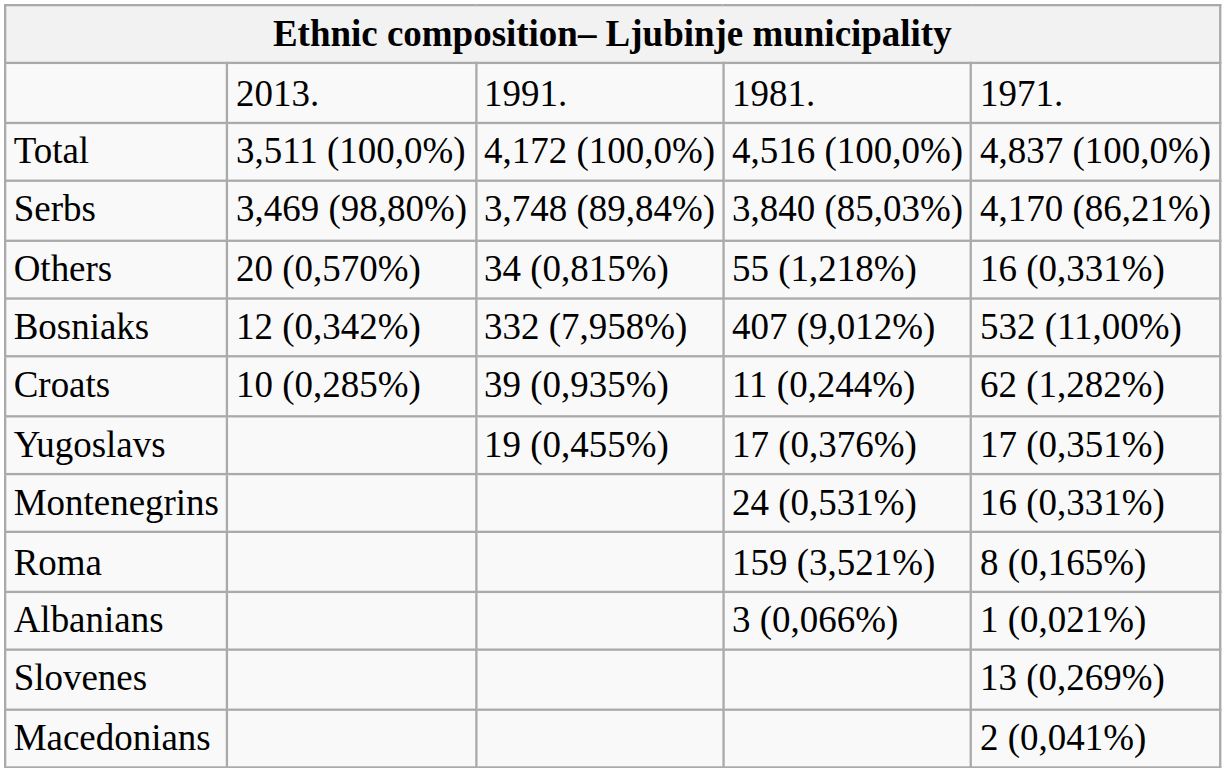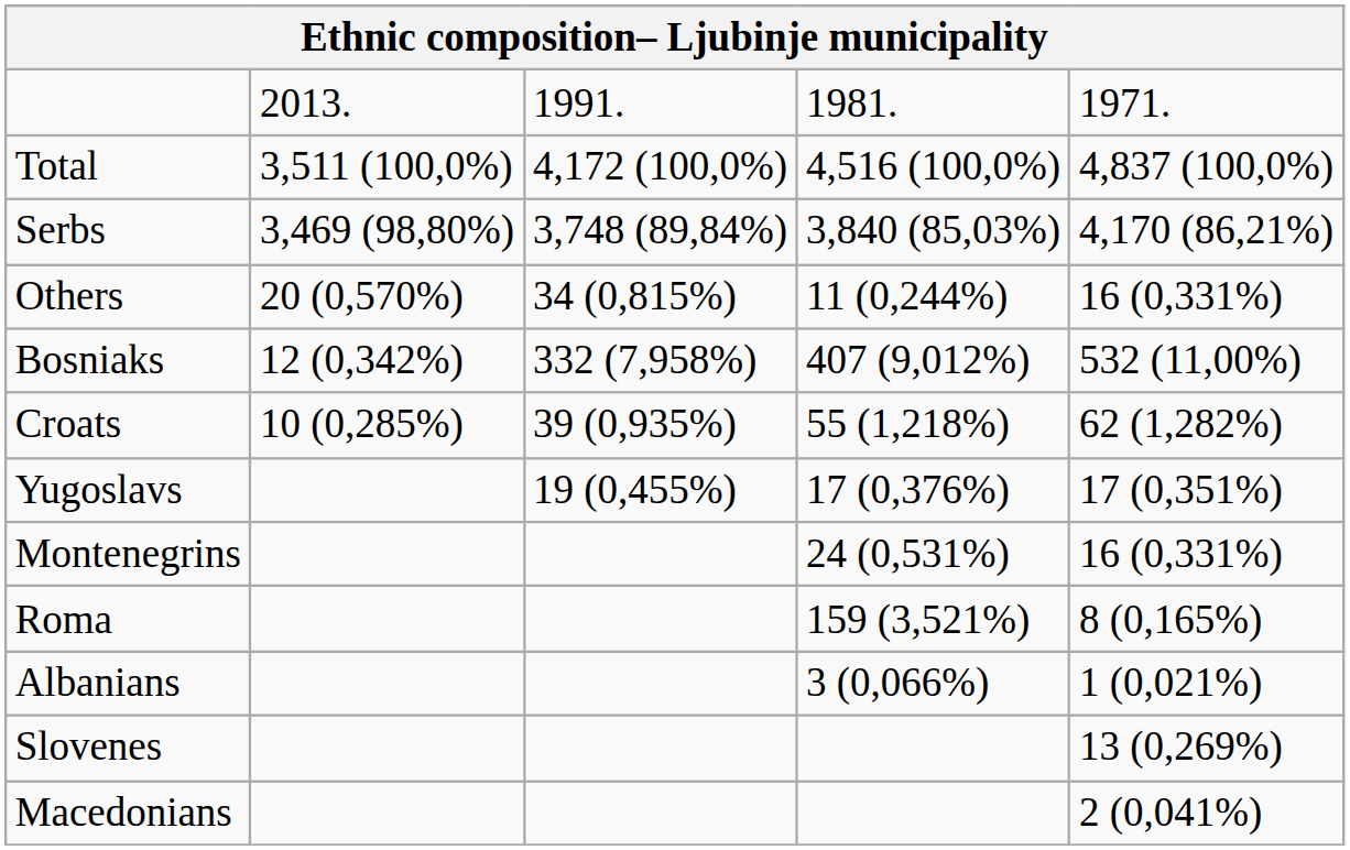 <table class="wikitable">
 <tr>
 <th colspan="8">Ethnic composition– Ljubinje municipality</th>
 </tr>
 <tr>
 <td></td>
 <td>2013.</td>
 <td>1991.</td>
 <td>1981.</td>
 <td>1971.</td>
 </tr>
 <tr>
 <td>Total</td>
 <td>3,511 (100,0%)</td>
 <td>4,172 (100,0%)</td>
 <td>4,516 (100,0%)</td>
 <td>4,837 (100,0%)</td>
 </tr>
 <tr>
 <td>Serbs</td>
 <td>3,469 (98,80%)</td>
 <td>3,748 (89,84%)</td>
 <td>3,840 (85,03%)</td>
 <td>4,170 (86,21%)</td>
 </tr>
 <tr>
 <td>Others</td>
 <td>20 (0,570%)</td>
 <td>34 (0,815%)</td>
-<td>55 (1,218%)</td>
+<td>11 (0,244%)</td>
 <td>16 (0,331%)</td>
 </tr>
 <tr>
 <td>Bosniaks</td>
 <td>12 (0,342%)</td>
 <td>332 (7,958%)</td>
 <td>407 (9,012%)</td>
 <td>532 (11,00%)</td>
 </tr>
 <tr>
 <td>Croats</td>
 <td>10 (0,285%)</td>
 <td>39 (0,935%)</td>
-<td>11 (0,244%)</td>
+<td>55 (1,218%)</td>
 <td>62 (1,282%)</td>
 </tr>
 <tr>
 <td>Yugoslavs</td>
 <td></td>
 <td>19 (0,455%)</td>
 <td>17 (0,376%)</td>
 <td>17 (0,351%)</td>
 </tr>
 <tr>
 <td>Montenegrins</td>
 <td></td>
 <td></td>
 <td>24 (0,531%)</td>
 <td>16 (0,331%)</td>
 </tr>
 <tr>
 <td>Roma</td>
 <td></td>
 <td></td>
 <td>159 (3,521%)</td>
 <td>8 (0,165%)</td>
 </tr>
 <tr>
 <td>Albanians</td>
 <td></td>
 <td></td>
 <td>3 (0,066%)</td>
 <td>1 (0,021%)</td>
 </tr>
 <tr>
 <td>Slovenes</td>
 <td></td>
 <td></td>
 <td></td>
 <td>13 (0,269%)</td>
 </tr>
 <tr>
 <td>Macedonians</td>
 <td></td>
 <td></td>
 <td></td>
 <td>2 (0,041%)</td>
 </tr>
 </table>
